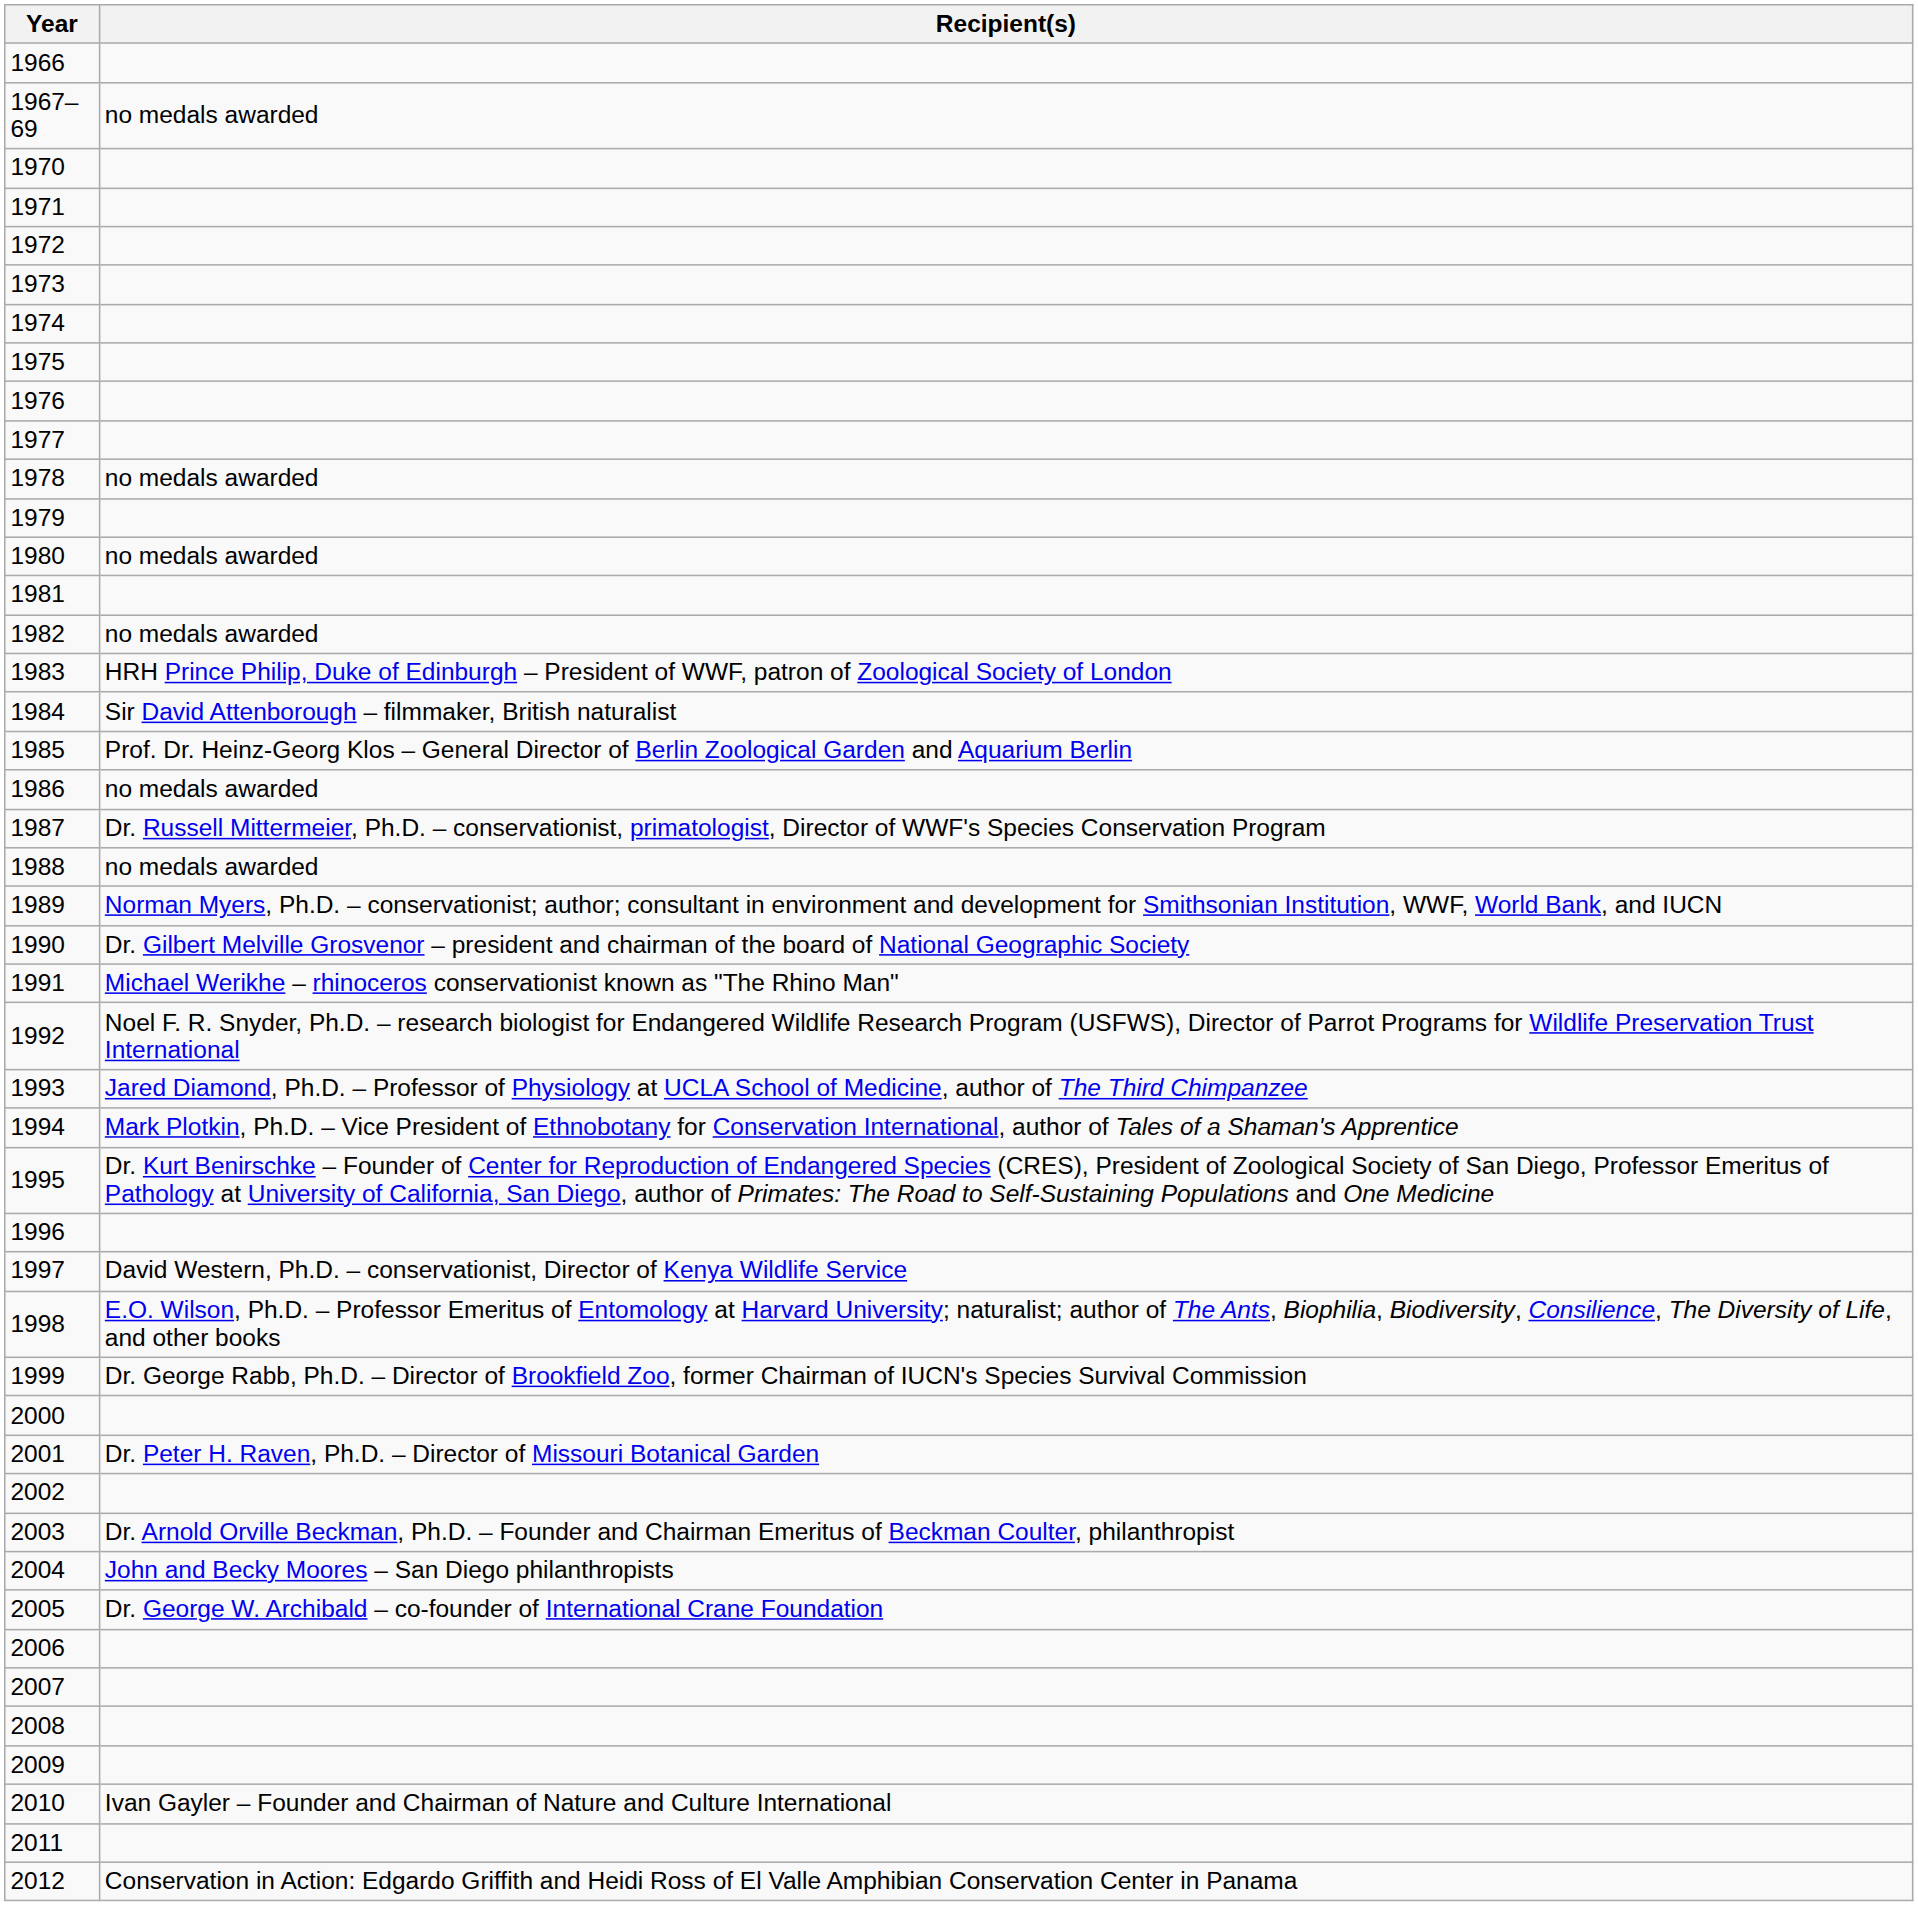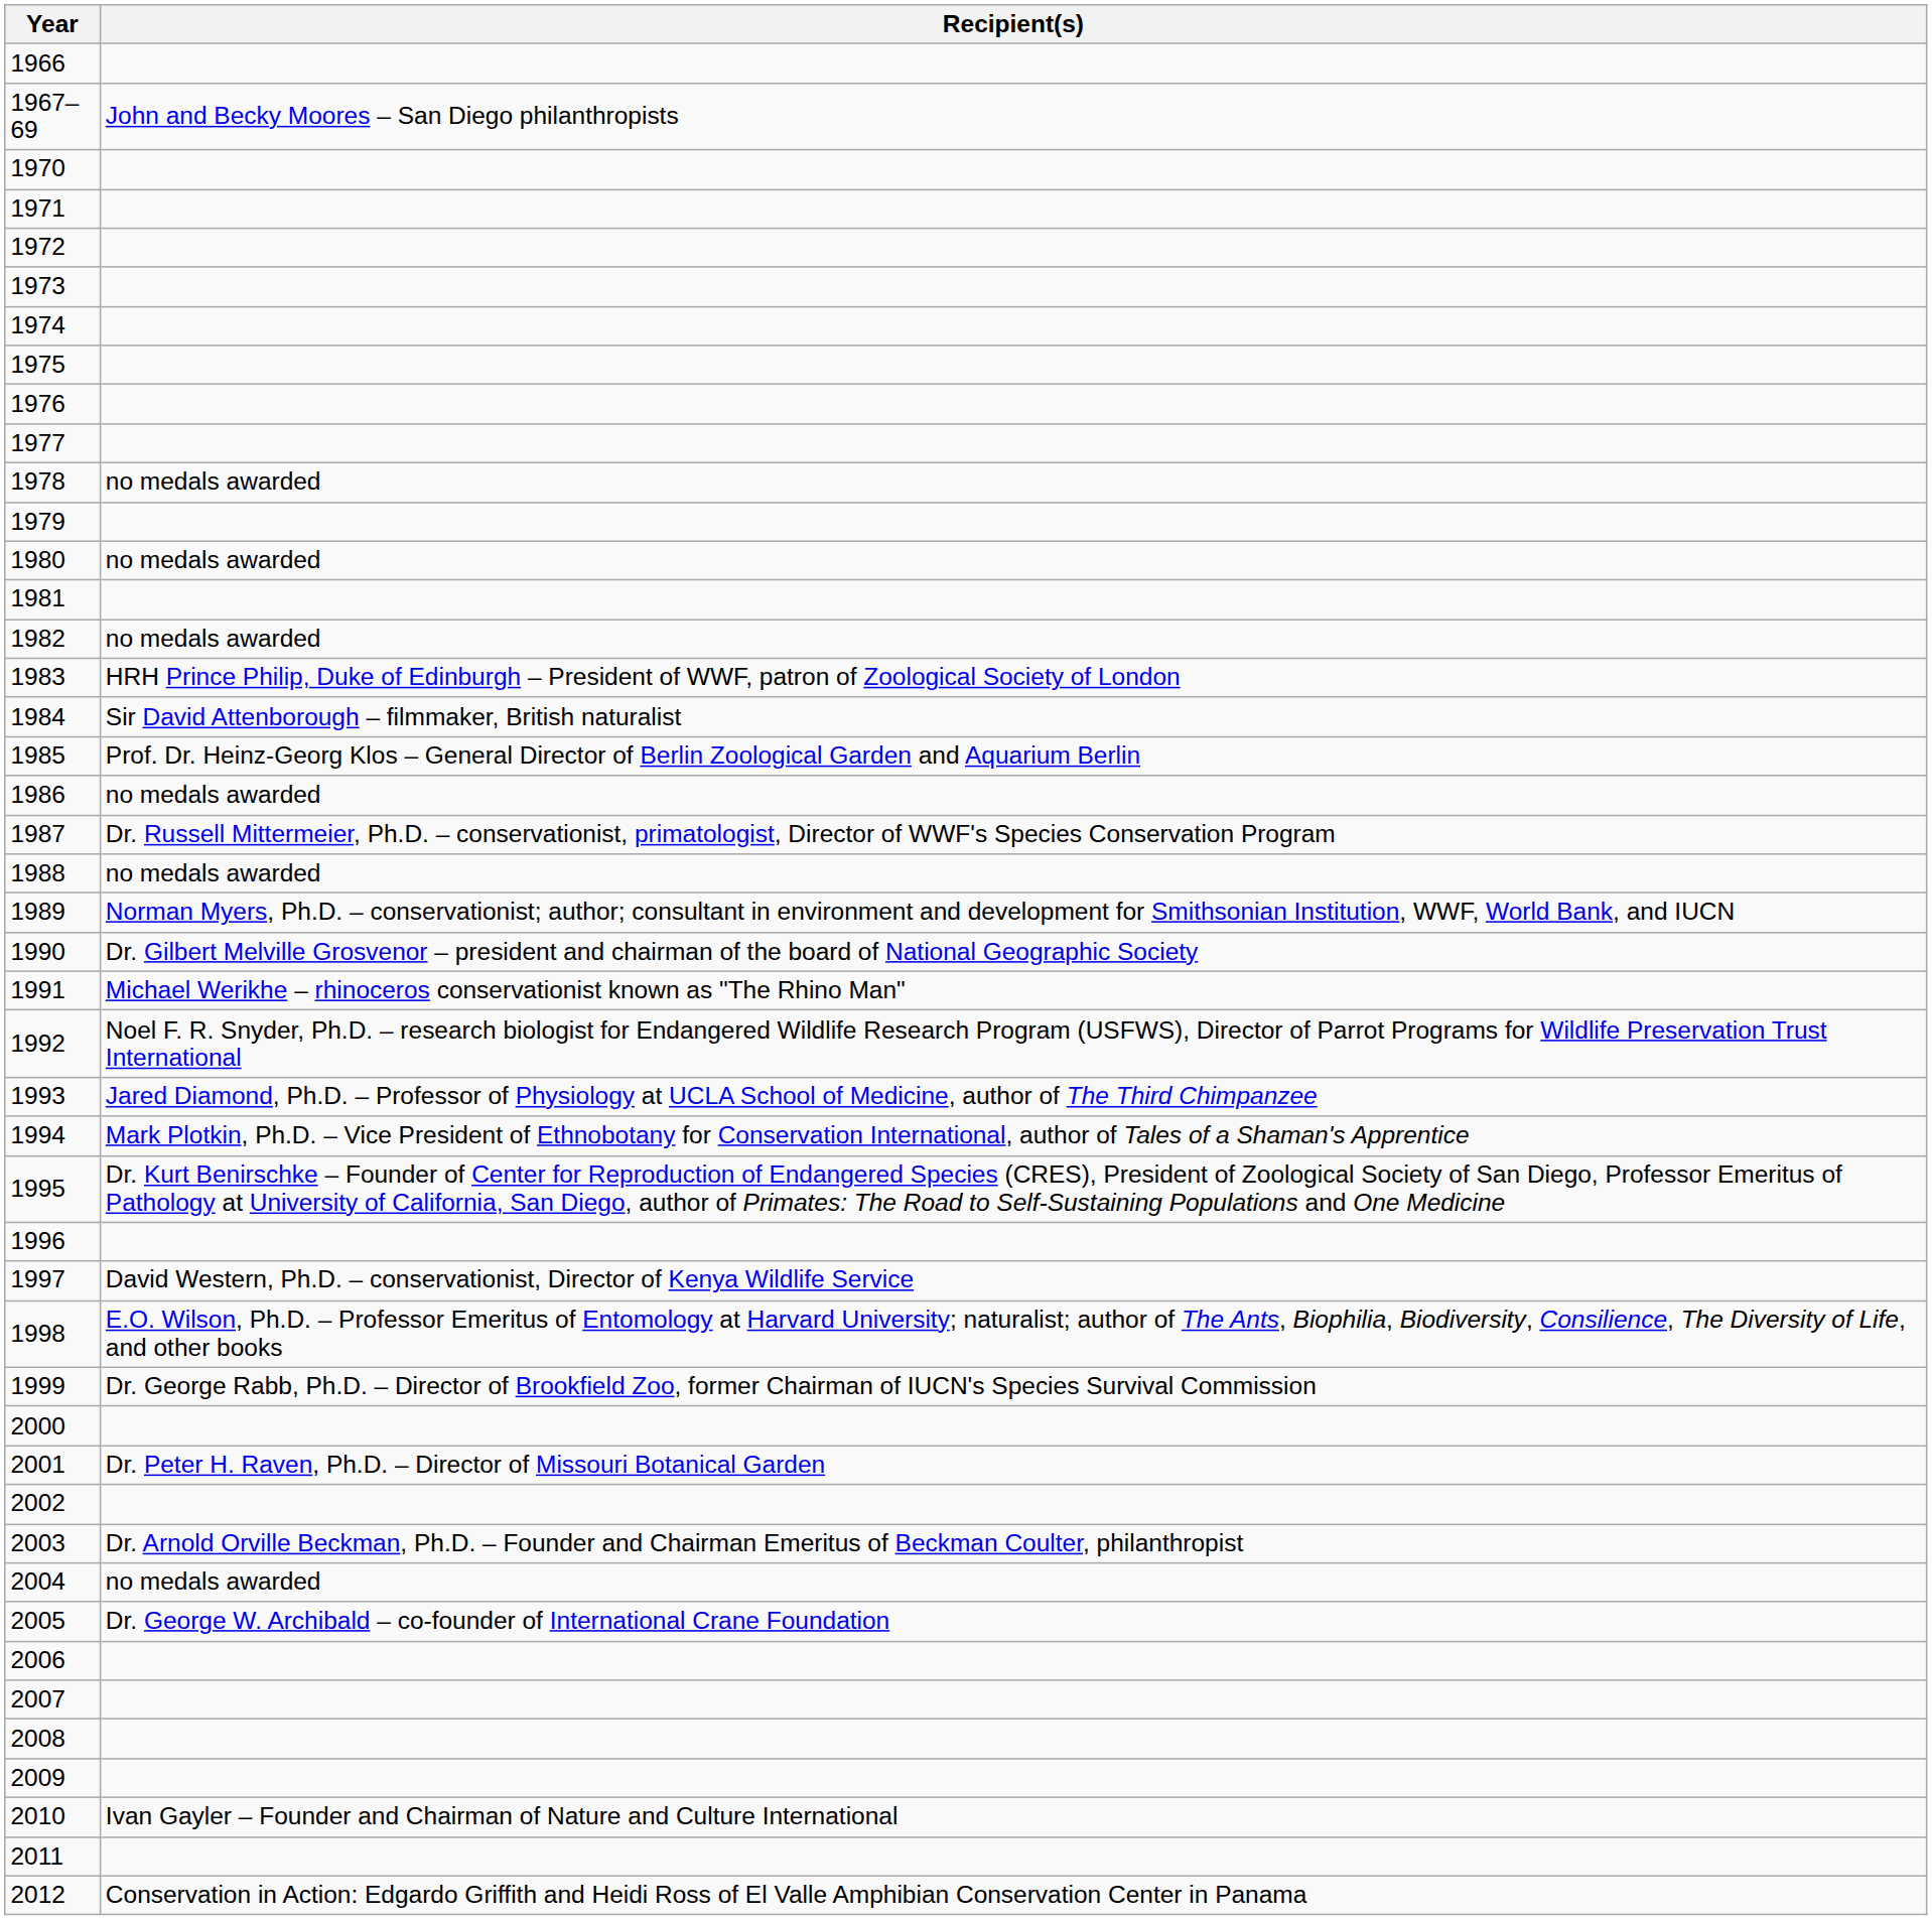 <table class ="wikitable">
 <tr>
 <th>Year</th>
 <th>Recipient(s)</th>
 </tr>
 <tr>
 <td>1966</td>
 <td></td>
 </tr>
 <tr>
 <td>1967–69</td>
-<td>no medals awarded</td>
+<td><a href='#'>John and Becky Moores</a> – San Diego philanthropists</td>
 </tr>
 <tr>
 <td>1970</td>
 <td></td>
 </tr>
 <tr>
 <td>1971</td>
 <td></td>
 </tr>
 <tr>
 <td>1972</td>
 <td></td>
 </tr>
 <tr>
 <td>1973</td>
 <td></td>
 </tr>
 <tr>
 <td>1974</td>
 <td></td>
 </tr>
 <tr>
 <td>1975</td>
 <td></td>
 </tr>
 <tr>
 <td>1976</td>
 <td></td>
 </tr>
 <tr>
 <td>1977</td>
 <td></td>
 </tr>
 <tr>
 <td>1978</td>
 <td>no medals awarded</td>
 </tr>
 <tr>
 <td>1979</td>
 <td></td>
 </tr>
 <tr>
 <td>1980</td>
 <td>no medals awarded</td>
 </tr>
 <tr>
 <td>1981</td>
 <td></td>
 </tr>
 <tr>
 <td>1982</td>
 <td>no medals awarded</td>
 </tr>
 <tr>
 <td>1983</td>
 <td>HRH <a href='#'>Prince Philip, Duke of Edinburgh</a> – President of WWF, patron of <a href='#'>Zoological Society of London</a></td>
 </tr>
 <tr>
 <td>1984</td>
 <td>Sir <a href='#'>David Attenborough</a> – filmmaker, British naturalist</td>
 </tr>
 <tr>
 <td>1985</td>
 <td>Prof. Dr. Heinz-Georg Klos – General Director of <a href='#'>Berlin Zoological Garden</a> and <a href='#'>Aquarium Berlin</a></td>
 </tr>
 <tr>
 <td>1986</td>
 <td>no medals awarded</td>
 </tr>
 <tr>
 <td>1987</td>
 <td>Dr. <a href='#'>Russell Mittermeier</a>, Ph.D. – conservationist, <a href='#'>primatologist</a>, Director of WWF's Species Conservation Program</td>
 </tr>
 <tr>
 <td>1988</td>
 <td>no medals awarded</td>
 </tr>
 <tr>
 <td>1989</td>
 <td><a href='#'>Norman Myers</a>, Ph.D. – conservationist; author; consultant in environment and development for <a href='#'>Smithsonian Institution</a>, WWF, <a href='#'>World Bank</a>, and IUCN</td>
 </tr>
 <tr>
 <td>1990</td>
 <td>Dr. <a href='#'>Gilbert Melville Grosvenor</a> – president and chairman of the board of <a href='#'>National Geographic Society</a></td>
 </tr>
 <tr>
 <td>1991</td>
 <td><a href='#'>Michael Werikhe</a> – <a href='#'>rhinoceros</a> conservationist known as "The Rhino Man"</td>
 </tr>
 <tr>
 <td>1992</td>
 <td>Noel F. R. Snyder, Ph.D. – research biologist for Endangered Wildlife Research Program (USFWS), Director of Parrot Programs for <a href='#'>Wildlife Preservation Trust International</a></td>
 </tr>
 <tr>
 <td>1993</td>
 <td><a href='#'>Jared Diamond</a>, Ph.D. – Professor of <a href='#'>Physiology</a> at <a href='#'>UCLA School of Medicine</a>, author of <em><a href='#'>The Third Chimpanzee</a></em></td>
 </tr>
 <tr>
 <td>1994</td>
 <td><a href='#'>Mark Plotkin</a>, Ph.D. – Vice President of <a href='#'>Ethnobotany</a> for <a href='#'>Conservation International</a>, author of <em>Tales of a Shaman's Apprentice</em></td>
 </tr>
 <tr>
 <td>1995</td>
 <td>Dr. <a href='#'>Kurt Benirschke</a> – Founder of <a href='#'>Center for Reproduction of Endangered Species</a> (CRES), President of Zoological Society of San Diego, Professor Emeritus of <a href='#'>Pathology</a> at <a href='#'>University of California, San Diego</a>, author of <em>Primates: The Road to Self-Sustaining Populations</em> and <em>One Medicine</em></td>
 </tr>
 <tr>
 <td>1996</td>
 <td></td>
 </tr>
 <tr>
 <td>1997</td>
 <td>David Western, Ph.D. – conservationist, Director of <a href='#'>Kenya Wildlife Service</a></td>
 </tr>
 <tr>
 <td>1998</td>
 <td><a href='#'>E.O. Wilson</a>, Ph.D. – Professor Emeritus of <a href='#'>Entomology</a> at <a href='#'>Harvard University</a>; naturalist; author of <em><a href='#'>The Ants</a></em>, <em>Biophilia</em>, <em>Biodiversity</em>, <em><a href='#'>Consilience</a></em>, <em>The Diversity of Life</em>, and other books</td>
 </tr>
 <tr>
 <td>1999</td>
 <td>Dr. George Rabb, Ph.D. – Director of <a href='#'>Brookfield Zoo</a>, former Chairman of IUCN's Species Survival Commission</td>
 </tr>
 <tr>
 <td>2000</td>
 <td></td>
 </tr>
 <tr>
 <td>2001</td>
 <td>Dr. <a href='#'>Peter H. Raven</a>, Ph.D. – Director of <a href='#'>Missouri Botanical Garden</a></td>
 </tr>
 <tr>
 <td>2002</td>
 <td></td>
 </tr>
 <tr>
 <td>2003</td>
 <td>Dr. <a href='#'>Arnold Orville Beckman</a>, Ph.D. – Founder and Chairman Emeritus of <a href='#'>Beckman Coulter</a>, philanthropist</td>
 </tr>
 <tr>
 <td>2004</td>
-<td><a href='#'>John and Becky Moores</a> – San Diego philanthropists</td>
+<td>no medals awarded</td>
 </tr>
 <tr>
 <td>2005</td>
 <td>Dr. <a href='#'>George W. Archibald</a> – co-founder of <a href='#'>International Crane Foundation</a></td>
 </tr>
 <tr>
 <td>2006</td>
 <td></td>
 </tr>
 <tr>
 <td>2007</td>
 <td></td>
 </tr>
 <tr>
 <td>2008</td>
 <td></td>
 </tr>
 <tr>
 <td>2009</td>
 <td></td>
 </tr>
 <tr>
 <td>2010</td>
 <td>Ivan Gayler – Founder and Chairman of Nature and Culture International</td>
 </tr>
 <tr>
 <td>2011</td>
 <td></td>
 </tr>
 <tr>
 <td>2012</td>
 <td>Conservation in Action: Edgardo Griffith and Heidi Ross of El Valle Amphibian Conservation Center in Panama</td>
 </tr>
 </table>
